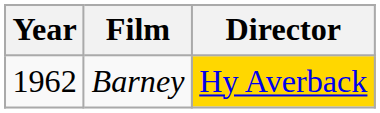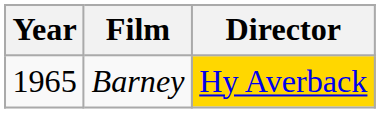 <table class="wikitable">
 <tr>
 <th>Year</th>
 <th>Film</th>
 <th>Director</th>
 </tr>
 <tr>
-<td>1962</td>
+<td>1965</td>
 <td><em>Barney</em></td>
 <td style="background: gold;"><a href='#'>Hy Averback</a></td>
 </tr>
 </table>
